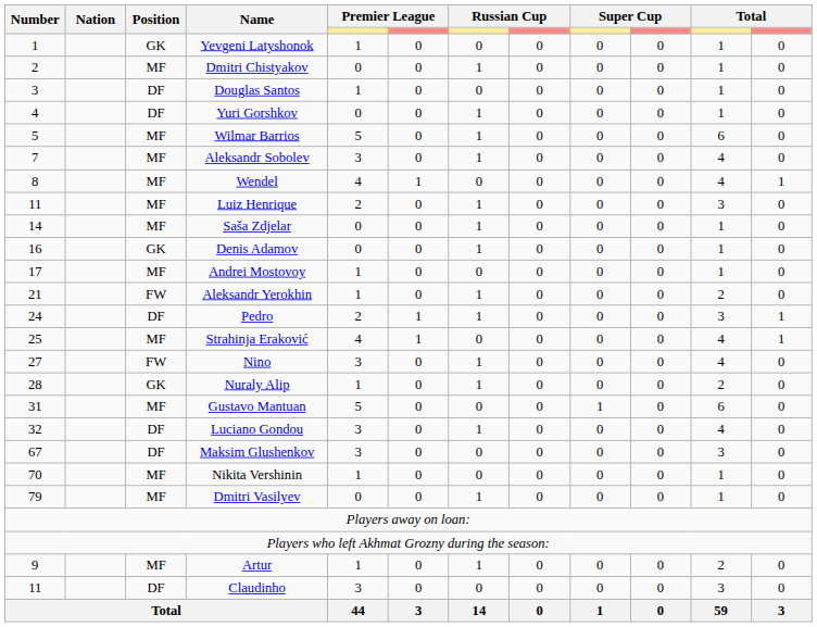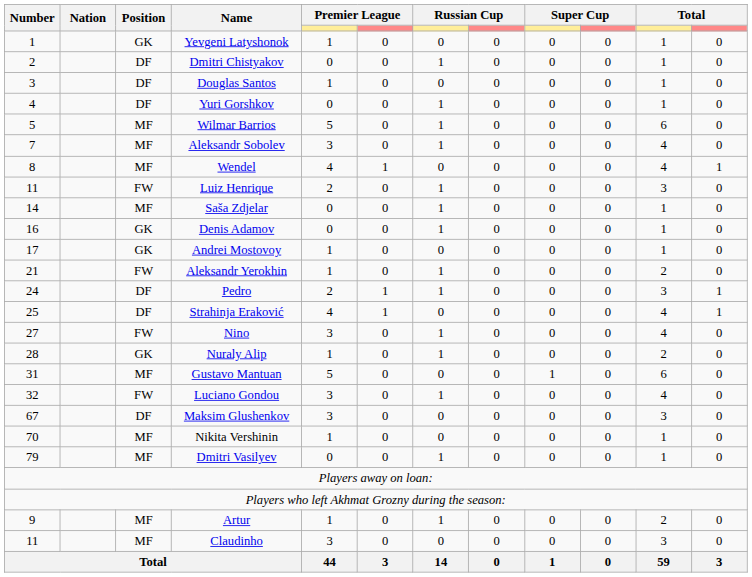 <table class="wikitable" style="font-size: 95%; text-align: center;">
 <tr>
 <th rowspan=2 width=60>Number</th>
 <th rowspan=2 width=60>Nation</th>
 <th rowspan=2 width=60>Position</th>
 <th rowspan=2 width=150>Name</th>
 <th colspan=2>Premier League</th>
 <th colspan=2>Russian Cup</th>
 <th colspan=2>Super Cup</th>
 <th colspan=2>Total</th>
 </tr>
 <tr>
 <th style="width:60px; background:#fe9;"></th>
 <th style="width:60px; background:#ff8888;"></th>
 <th style="width:60px; background:#fe9;"></th>
 <th style="width:60px; background:#ff8888;"></th>
 <th style="width:60px; background:#fe9;"></th>
 <th style="width:60px; background:#ff8888;"></th>
 <th style="width:60px; background:#fe9;"></th>
 <th style="width:60px; background:#ff8888;"></th>
 </tr>
 <tr>
 <td>1</td>
 <td></td>
 <td>GK</td>
 <td><a href='#'>Yevgeni Latyshonok</a></td>
 <td>1</td>
 <td>0</td>
 <td>0</td>
 <td>0</td>
 <td>0</td>
 <td>0</td>
 <td>1</td>
 <td>0</td>
 </tr>
 <tr>
 <td>2</td>
 <td></td>
-<td>MF</td>
+<td>DF</td>
 <td><a href='#'>Dmitri Chistyakov</a></td>
 <td>0</td>
 <td>0</td>
 <td>1</td>
 <td>0</td>
 <td>0</td>
 <td>0</td>
 <td>1</td>
 <td>0</td>
 </tr>
 <tr>
 <td>3</td>
 <td></td>
 <td>DF</td>
 <td><a href='#'>Douglas Santos</a></td>
 <td>1</td>
 <td>0</td>
 <td>0</td>
 <td>0</td>
 <td>0</td>
 <td>0</td>
 <td>1</td>
 <td>0</td>
 </tr>
 <tr>
 <td>4</td>
 <td></td>
 <td>DF</td>
 <td><a href='#'>Yuri Gorshkov</a></td>
 <td>0</td>
 <td>0</td>
 <td>1</td>
 <td>0</td>
 <td>0</td>
 <td>0</td>
 <td>1</td>
 <td>0</td>
 </tr>
 <tr>
 <td>5</td>
 <td></td>
 <td>MF</td>
 <td><a href='#'>Wilmar Barrios</a></td>
 <td>5</td>
 <td>0</td>
 <td>1</td>
 <td>0</td>
 <td>0</td>
 <td>0</td>
 <td>6</td>
 <td>0</td>
 </tr>
 <tr>
 <td>7</td>
 <td></td>
 <td>MF</td>
 <td><a href='#'>Aleksandr Sobolev</a></td>
 <td>3</td>
 <td>0</td>
 <td>1</td>
 <td>0</td>
 <td>0</td>
 <td>0</td>
 <td>4</td>
 <td>0</td>
 </tr>
 <tr>
 <td>8</td>
 <td></td>
 <td>MF</td>
 <td><a href='#'>Wendel</a></td>
 <td>4</td>
 <td>1</td>
 <td>0</td>
 <td>0</td>
 <td>0</td>
 <td>0</td>
 <td>4</td>
 <td>1</td>
 </tr>
 <tr>
 <td>11</td>
 <td></td>
-<td>MF</td>
+<td>FW</td>
 <td><a href='#'>Luiz Henrique</a></td>
 <td>2</td>
 <td>0</td>
 <td>1</td>
 <td>0</td>
 <td>0</td>
 <td>0</td>
 <td>3</td>
 <td>0</td>
 </tr>
 <tr>
 <td>14</td>
 <td></td>
 <td>MF</td>
 <td><a href='#'>Saša Zdjelar</a></td>
 <td>0</td>
 <td>0</td>
 <td>1</td>
 <td>0</td>
 <td>0</td>
 <td>0</td>
 <td>1</td>
 <td>0</td>
 </tr>
 <tr>
 <td>16</td>
 <td></td>
 <td>GK</td>
 <td><a href='#'>Denis Adamov</a></td>
 <td>0</td>
 <td>0</td>
 <td>1</td>
 <td>0</td>
 <td>0</td>
 <td>0</td>
 <td>1</td>
 <td>0</td>
 </tr>
 <tr>
 <td>17</td>
 <td></td>
-<td>MF</td>
+<td>GK</td>
 <td><a href='#'>Andrei Mostovoy</a></td>
 <td>1</td>
 <td>0</td>
 <td>0</td>
 <td>0</td>
 <td>0</td>
 <td>0</td>
 <td>1</td>
 <td>0</td>
 </tr>
 <tr>
 <td>21</td>
 <td></td>
 <td>FW</td>
 <td><a href='#'>Aleksandr Yerokhin</a></td>
 <td>1</td>
 <td>0</td>
 <td>1</td>
 <td>0</td>
 <td>0</td>
 <td>0</td>
 <td>2</td>
 <td>0</td>
 </tr>
 <tr>
 <td>24</td>
 <td></td>
 <td>DF</td>
 <td><a href='#'>Pedro</a></td>
 <td>2</td>
 <td>1</td>
 <td>1</td>
 <td>0</td>
 <td>0</td>
 <td>0</td>
 <td>3</td>
 <td>1</td>
 </tr>
 <tr>
 <td>25</td>
 <td></td>
-<td>MF</td>
+<td>DF</td>
 <td><a href='#'>Strahinja Eraković</a></td>
 <td>4</td>
 <td>1</td>
 <td>0</td>
 <td>0</td>
 <td>0</td>
 <td>0</td>
 <td>4</td>
 <td>1</td>
 </tr>
 <tr>
 <td>27</td>
 <td></td>
 <td>FW</td>
 <td><a href='#'>Nino</a></td>
 <td>3</td>
 <td>0</td>
 <td>1</td>
 <td>0</td>
 <td>0</td>
 <td>0</td>
 <td>4</td>
 <td>0</td>
 </tr>
 <tr>
 <td>28</td>
 <td></td>
 <td>GK</td>
 <td><a href='#'>Nuraly Alip</a></td>
 <td>1</td>
 <td>0</td>
 <td>1</td>
 <td>0</td>
 <td>0</td>
 <td>0</td>
 <td>2</td>
 <td>0</td>
 </tr>
 <tr>
 <td>31</td>
 <td></td>
 <td>MF</td>
 <td><a href='#'>Gustavo Mantuan</a></td>
 <td>5</td>
 <td>0</td>
 <td>0</td>
 <td>0</td>
 <td>1</td>
 <td>0</td>
 <td>6</td>
 <td>0</td>
 </tr>
 <tr>
 <td>32</td>
 <td></td>
-<td>DF</td>
+<td>FW</td>
 <td><a href='#'>Luciano Gondou</a></td>
 <td>3</td>
 <td>0</td>
 <td>1</td>
 <td>0</td>
 <td>0</td>
 <td>0</td>
 <td>4</td>
 <td>0</td>
 </tr>
 <tr>
 <td>67</td>
 <td></td>
 <td>DF</td>
 <td><a href='#'>Maksim Glushenkov</a></td>
 <td>3</td>
 <td>0</td>
 <td>0</td>
 <td>0</td>
 <td>0</td>
 <td>0</td>
 <td>3</td>
 <td>0</td>
 </tr>
 <tr>
 <td>70</td>
 <td></td>
 <td>MF</td>
 <td>Nikita Vershinin</td>
 <td>1</td>
 <td>0</td>
 <td>0</td>
 <td>0</td>
 <td>0</td>
 <td>0</td>
 <td>1</td>
 <td>0</td>
 </tr>
 <tr>
 <td>79</td>
 <td></td>
 <td>MF</td>
 <td><a href='#'>Dmitri Vasilyev</a></td>
 <td>0</td>
 <td>0</td>
 <td>1</td>
 <td>0</td>
 <td>0</td>
 <td>0</td>
 <td>1</td>
 <td>0</td>
 </tr>
 <tr>
 <td colspan="14"><em>Players away on loan:</em></td>
 </tr>
 <tr>
 <td colspan="14"><em>Players who left Akhmat Grozny during the season:</em></td>
 </tr>
 <tr>
 <td>9</td>
 <td></td>
 <td>MF</td>
 <td><a href='#'>Artur</a></td>
 <td>1</td>
 <td>0</td>
 <td>1</td>
 <td>0</td>
 <td>0</td>
 <td>0</td>
 <td>2</td>
 <td>0</td>
 </tr>
 <tr>
 <td>11</td>
 <td></td>
-<td>DF</td>
+<td>MF</td>
 <td><a href='#'>Claudinho</a></td>
 <td>3</td>
 <td>0</td>
 <td>0</td>
 <td>0</td>
 <td>0</td>
 <td>0</td>
 <td>3</td>
 <td>0</td>
 </tr>
 <tr>
 <th colspan=4>Total</th>
 <th>44</th>
 <th>3</th>
 <th>14</th>
 <th>0</th>
 <th>1</th>
 <th>0</th>
 <th>59</th>
 <th>3</th>
 </tr>
 </table>
